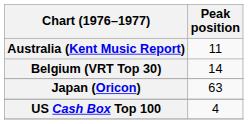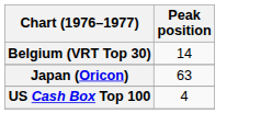 <table class="wikitable sortable plainrowheaders" style="text-align:center">
 <tr>
 <th>Chart (1976–1977)</th>
 <th>Peak<br>position</th>
-</tr>
-<tr>
-<th scope="row">Australia (<a href='#'>Kent Music Report</a>)</th>
-<td>11</td>
 </tr>
 <tr>
 <th scope="row">Belgium (VRT Top 30)</th>
 <td>14</td>
 </tr>
 <tr>
 </tr>
 <tr>
 </tr>
 <tr>
 </tr>
 <tr>
 <th scope="row">Japan (<a href='#'>Oricon</a>)</th>
 <td>63</td>
 </tr>
 <tr>
 </tr>
 <tr>
 </tr>
 <tr>
 </tr>
 <tr>
 </tr>
 <tr>
 </tr>
 <tr>
 <th scope="row">US <a href='#'><em>Cash Box</em></a> Top 100</th>
 <td>4</td>
 </tr>
 <tr>
 </tr>
 </table>
